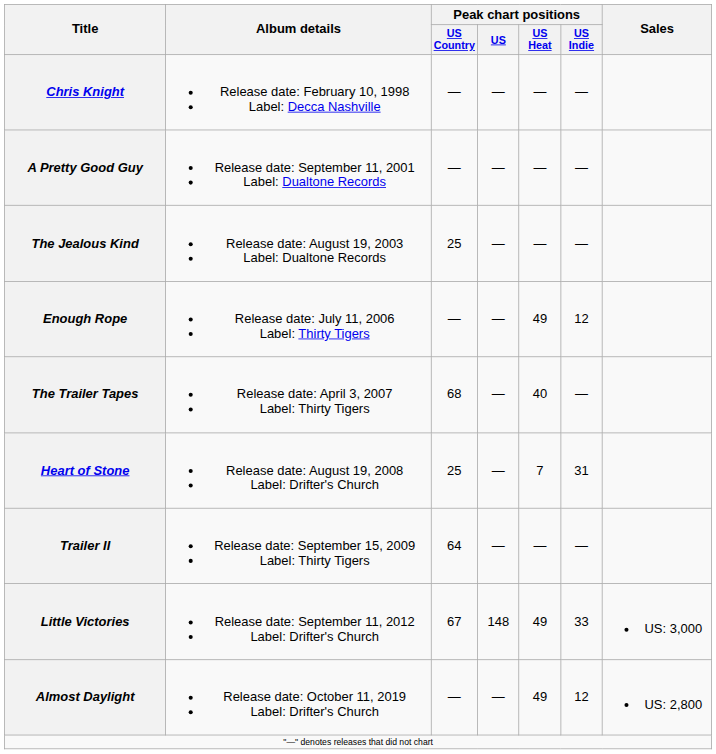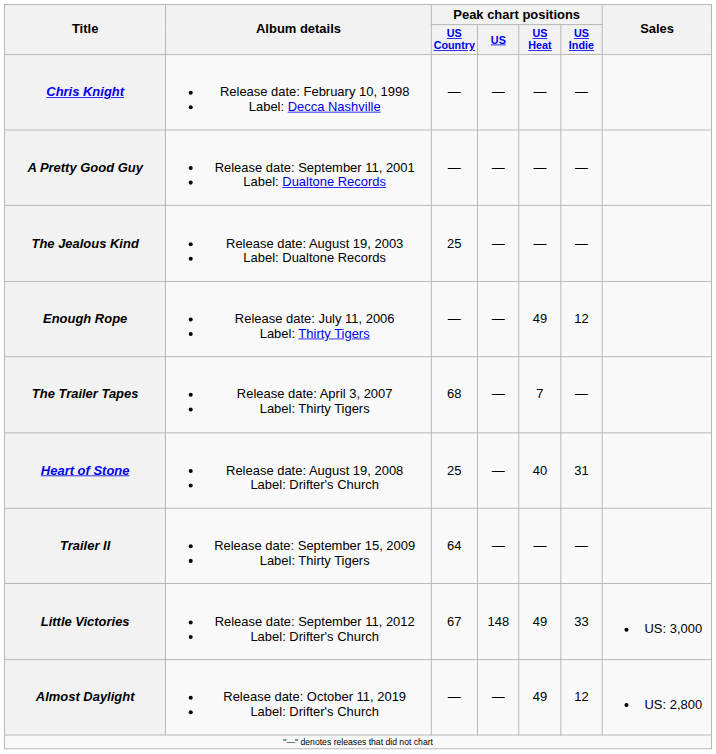 <table class="wikitable plainrowheaders" style="text-align:center;">
 <tr>
 <th rowspan="2" style="width:12em;">Title</th>
 <th rowspan="2" style="width:20em;">Album details</th>
 <th colspan="4">Peak chart positions</th>
 <th rowspan="2" style="width:8em;">Sales</th>
 </tr>
 <tr style="font-size:smaller;">
 <th style="width:45px;"><a href='#'>US Country</a><br></th>
 <th style="width:45px;"><a href='#'>US</a><br></th>
 <th style="width:45px;"><a href='#'>US<br>Heat</a><br></th>
 <th style="width:45px;"><a href='#'>US<br>Indie</a><br></th>
 </tr>
 <tr>
 <th scope="row"><em><a href='#'>Chris Knight</a></em></th>
 <td><br><ul><li>Release date: February 10, 1998</li><li>Label: <a href='#'>Decca Nashville</a></li></ul></td>
 <td>—</td>
 <td>—</td>
 <td>—</td>
 <td>—</td>
 <td></td>
 </tr>
 <tr>
 <th scope="row"><em>A Pretty Good Guy</em></th>
 <td><br><ul><li>Release date: September 11, 2001</li><li>Label: <a href='#'>Dualtone Records</a></li></ul></td>
 <td>—</td>
 <td>—</td>
 <td>—</td>
 <td>—</td>
 <td></td>
 </tr>
 <tr>
 <th scope="row"><em>The Jealous Kind</em></th>
 <td><br><ul><li>Release date: August 19, 2003</li><li>Label: Dualtone Records</li></ul></td>
 <td>25</td>
 <td>—</td>
 <td>—</td>
 <td>—</td>
 <td></td>
 </tr>
 <tr>
 <th scope="row"><em>Enough Rope</em></th>
 <td><br><ul><li>Release date: July 11, 2006</li><li>Label: <a href='#'>Thirty Tigers</a></li></ul></td>
 <td>—</td>
 <td>—</td>
 <td>49</td>
 <td>12</td>
 <td></td>
 </tr>
 <tr>
 <th scope="row"><em>The Trailer Tapes</em></th>
 <td><br><ul><li>Release date: April 3, 2007</li><li>Label: Thirty Tigers</li></ul></td>
 <td>68</td>
 <td>—</td>
-<td>40</td>
+<td>7</td>
 <td>—</td>
 <td></td>
 </tr>
 <tr>
 <th scope="row"><em><a href='#'>Heart of Stone</a></em></th>
 <td><br><ul><li>Release date: August 19, 2008</li><li>Label: Drifter's Church</li></ul></td>
 <td>25</td>
 <td>—</td>
-<td>7</td>
+<td>40</td>
 <td>31</td>
 <td></td>
 </tr>
 <tr>
 <th scope="row"><em>Trailer II</em></th>
 <td><br><ul><li>Release date: September 15, 2009</li><li>Label: Thirty Tigers</li></ul></td>
 <td>64</td>
 <td>—</td>
 <td>—</td>
 <td>—</td>
 <td></td>
 </tr>
 <tr>
 <th scope="row"><em>Little Victories</em></th>
 <td><br><ul><li>Release date: September 11, 2012</li><li>Label: Drifter's Church</li></ul></td>
 <td>67</td>
 <td>148</td>
 <td>49</td>
 <td>33</td>
 <td><br><ul><li>US: 3,000</li></ul></td>
 </tr>
 <tr>
 <th scope="row"><em>Almost Daylight</em></th>
 <td><br><ul><li>Release date: October 11, 2019</li><li>Label: Drifter's Church</li></ul></td>
 <td>—</td>
 <td>—</td>
 <td>49</td>
 <td>12</td>
 <td><br><ul><li>US: 2,800</li></ul></td>
 </tr>
 <tr>
 <td colspan="7" style="font-size:8pt">"—" denotes releases that did not chart</td>
 </tr>
 </table>
